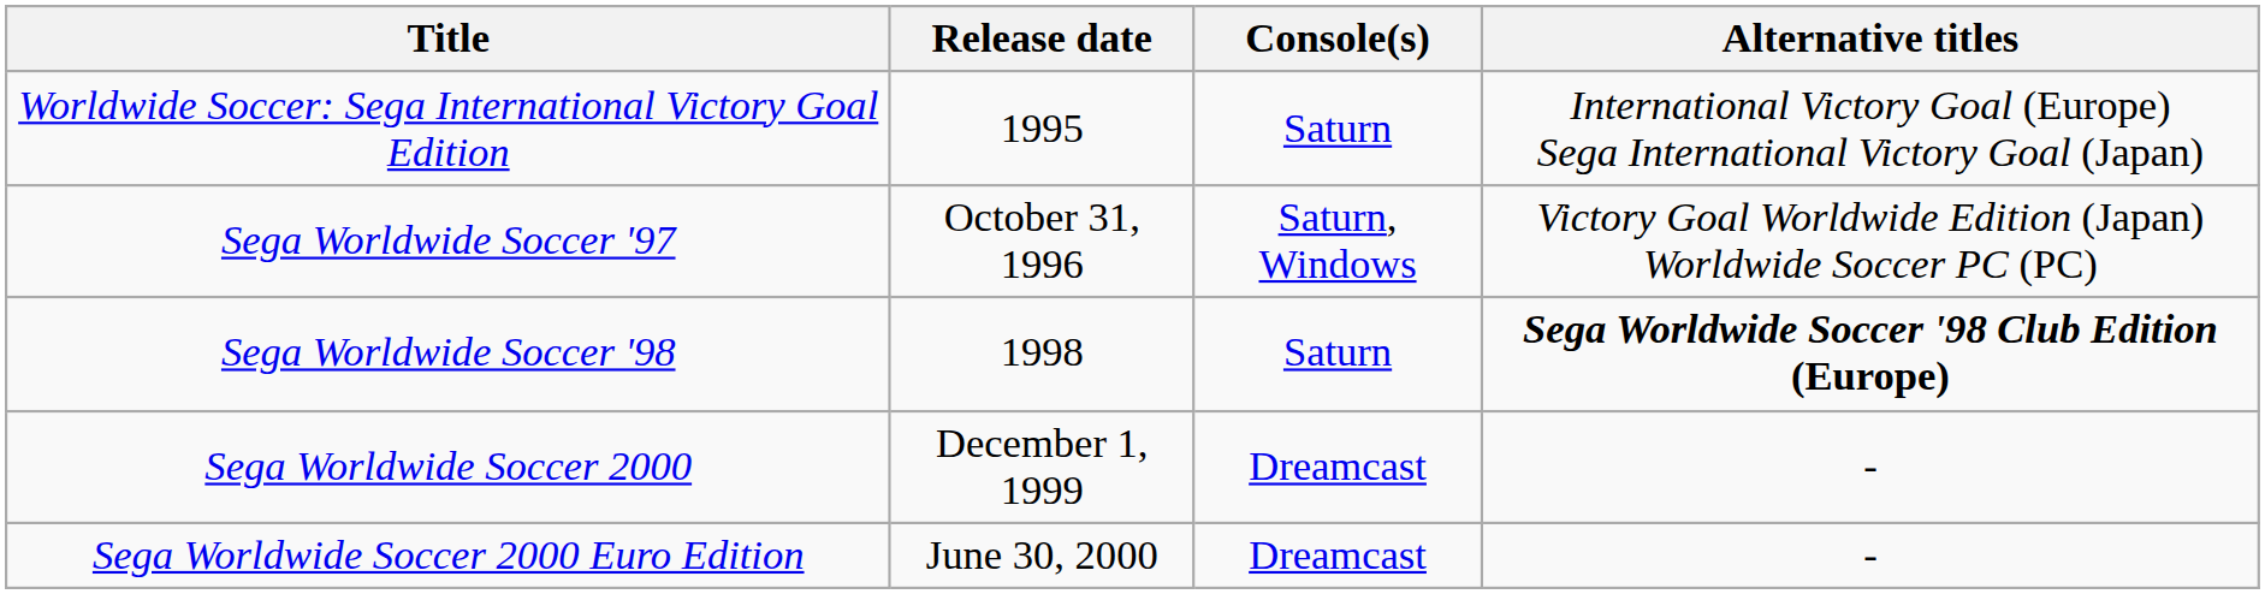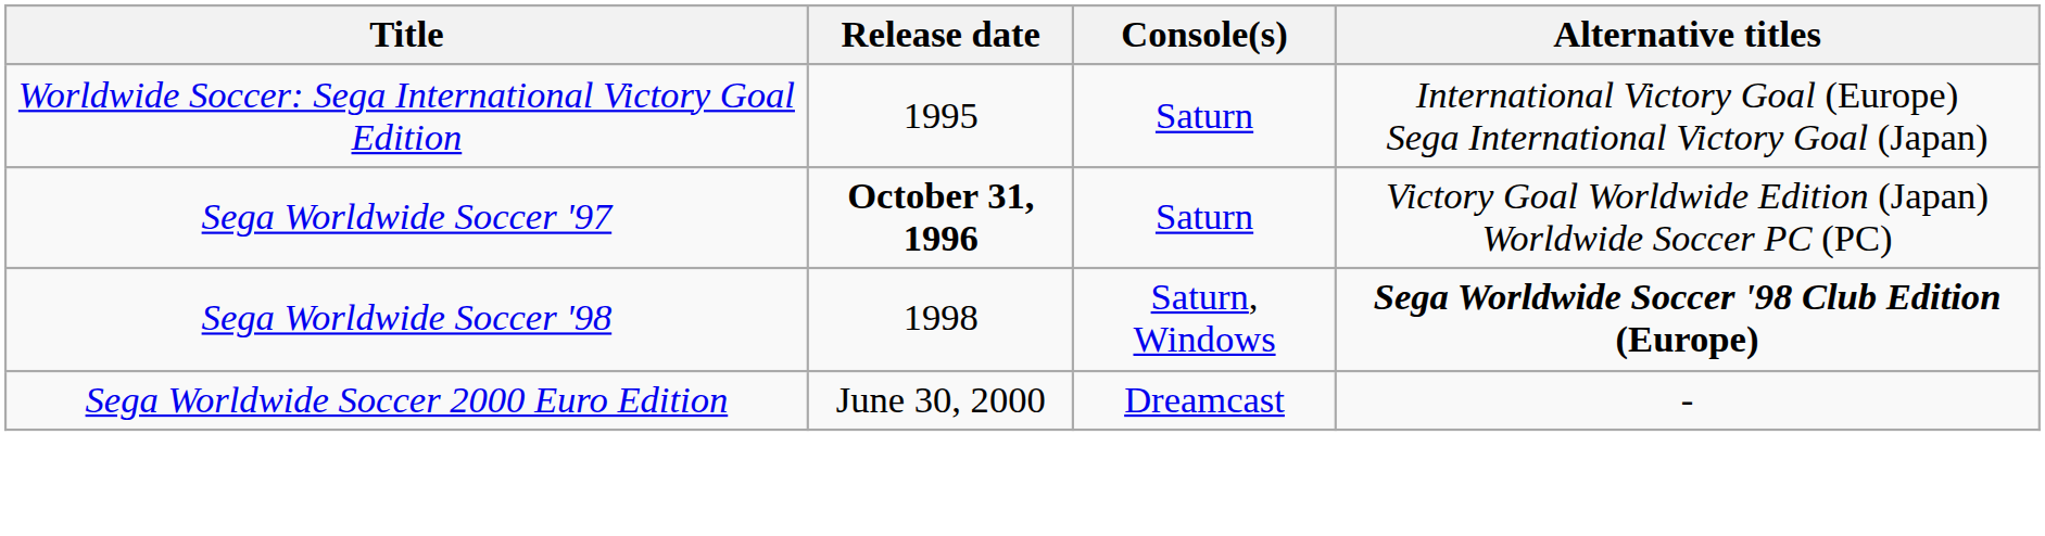 <table class="wikitable">
 <tr>
 <th>Title</th>
 <th>Release date</th>
 <th>Console(s)</th>
 <th>Alternative titles</th>
 </tr>
 <tr>
 <td align="center"><em><a href='#'>Worldwide Soccer: Sega International Victory Goal Edition</a></em></td>
 <td align="center">1995</td>
 <td align="center"><a href='#'>Saturn</a></td>
 <td align="center"><em>International Victory Goal</em> (Europe)<br><em>Sega International Victory Goal</em> (Japan)</td>
 </tr>
 <tr>
 <td align="center"><em><a href='#'>Sega Worldwide Soccer '97</a></em></td>
-<td align="center">October 31, 1996</td>
-<td align="center"><a href='#'>Saturn</a>, <a href='#'>Windows</a></td>
+<td align="center"><strong>October 31, 1996</strong></td>
+<td align="center"><a href='#'>Saturn</a></td>
 <td align="center"><em>Victory Goal Worldwide Edition</em> (Japan)<br><em>Worldwide Soccer PC</em> (PC)</td>
 </tr>
 <tr>
 <td align="center"><em><a href='#'>Sega Worldwide Soccer '98</a></em></td>
 <td align="center">1998</td>
-<td align="center"><a href='#'>Saturn</a></td>
+<td align="center"><a href='#'>Saturn</a>, <a href='#'>Windows</a></td>
 <td align="center"><strong><em>Sega Worldwide Soccer '98 Club Edition</em> (Europe)</strong></td>
-</tr>
-<tr>
-<td align="center"><em><a href='#'>Sega Worldwide Soccer 2000</a></em></td>
-<td align="center">December 1, 1999</td>
-<td align="center"><a href='#'>Dreamcast</a></td>
-<td align="center">-</td>
 </tr>
 <tr>
 <td align="center"><em><a href='#'>Sega Worldwide Soccer 2000 Euro Edition</a></em></td>
 <td align="center">June 30, 2000</td>
 <td align="center"><a href='#'>Dreamcast</a></td>
 <td align="center">-</td>
 </tr>
 </table>
